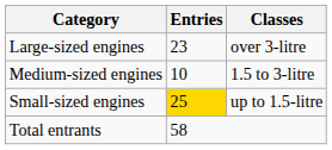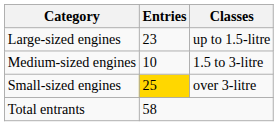 <table class="wikitable" style="font-size: 95%;">
 <tr>
 <th>Category</th>
 <th>Entries</th>
 <th>Classes</th>
 </tr>
 <tr>
 <td>Large-sized engines</td>
 <td>23</td>
-<td>over 3-litre</td>
+<td>up to 1.5-litre</td>
 </tr>
 <tr>
 <td>Medium-sized engines</td>
 <td>10</td>
 <td>1.5 to 3-litre</td>
 </tr>
 <tr>
 <td>Small-sized engines</td>
 <td style="background: gold;">25</td>
-<td>up to 1.5-litre</td>
+<td>over 3-litre</td>
 </tr>
 <tr>
 <td>Total entrants</td>
 <td colspan=2>58</td>
 </tr>
 </table>
